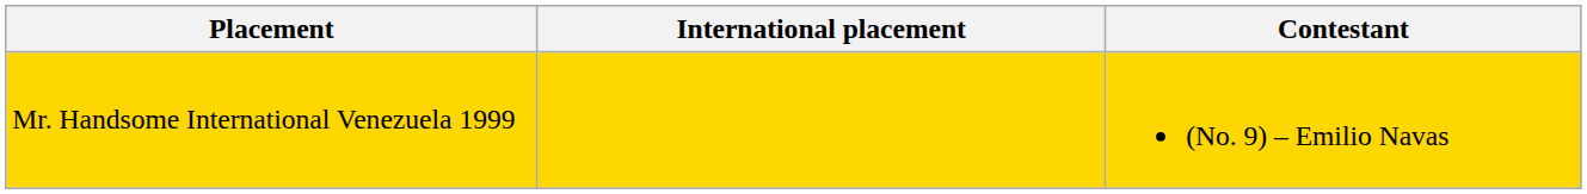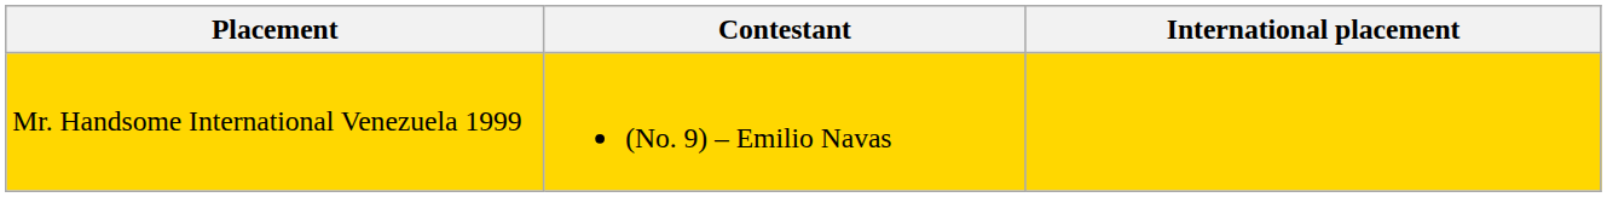 <table class="wikitable sortable" style="font-size: 95%;">
 <tr>
 <th width="280">Placement</th>
+<th width="250">Contestant</th>
 <th width="300">International placement</th>
-<th width="250">Contestant</th>
 </tr>
 <tr style="background:gold;">
 <td>Mr. Handsome International Venezuela 1999</td>
+<td><br><ul><li>(No. 9) – Emilio Navas</li></ul></td>
 <td></td>
-<td><br><ul><li>(No. 9) – Emilio Navas</li></ul></td>
 </tr>
 </table>
